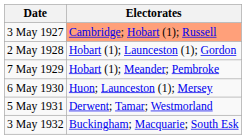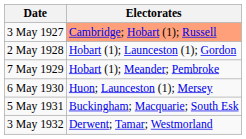 <table class=wikitable>
 <tr>
 <th>Date</th>
 <th>Electorates</th>
 </tr>
 <tr>
 <td>3 May 1927</td>
 <td style="background: lightsalmon;"><a href='#'>Cambridge</a>; <a href='#'>Hobart</a> (1); <a href='#'>Russell</a></td>
 </tr>
 <tr>
 <td>2 May 1928</td>
 <td><a href='#'>Hobart</a> (1); <a href='#'>Launceston</a> (1); <a href='#'>Gordon</a></td>
 </tr>
 <tr>
 <td>7 May 1929</td>
 <td><a href='#'>Hobart</a> (1); <a href='#'>Meander</a>; <a href='#'>Pembroke</a></td>
 </tr>
 <tr>
 <td>6 May 1930</td>
 <td><a href='#'>Huon</a>; <a href='#'>Launceston</a> (1); <a href='#'>Mersey</a></td>
 </tr>
 <tr>
 <td>5 May 1931</td>
-<td><a href='#'>Derwent</a>; <a href='#'>Tamar</a>; <a href='#'>Westmorland</a></td>
+<td><a href='#'>Buckingham</a>; <a href='#'>Macquarie</a>; <a href='#'>South Esk</a></td>
 </tr>
 <tr>
 <td>3 May 1932</td>
-<td><a href='#'>Buckingham</a>; <a href='#'>Macquarie</a>; <a href='#'>South Esk</a></td>
+<td><a href='#'>Derwent</a>; <a href='#'>Tamar</a>; <a href='#'>Westmorland</a></td>
 </tr>
 </table>
